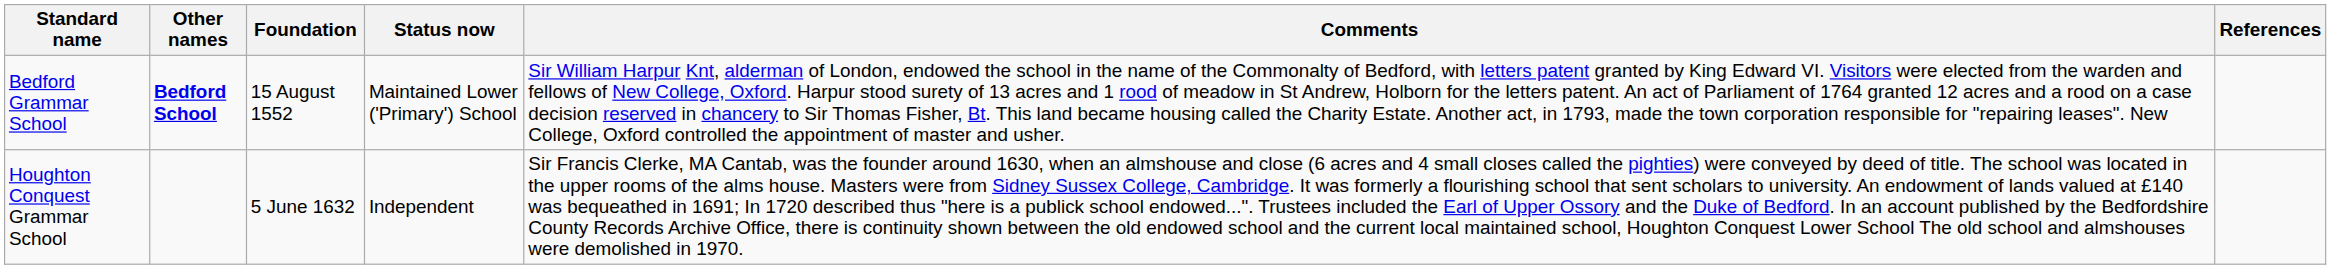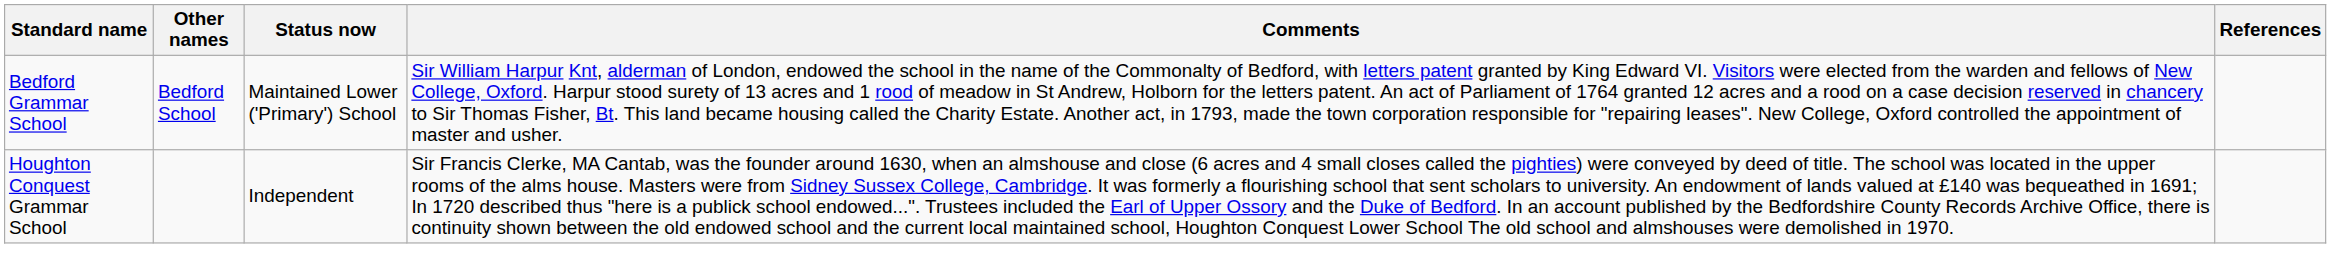 <table class="wikitable">
 <tr>
 <th>Standard name</th>
 <th>Other names</th>
-<th>Foundation</th>
 <th>Status now</th>
 <th>Comments</th>
 <th>References</th>
 </tr>
 <tr>
 <td><a href='#'>Bedford Grammar School</a></td>
-<td><strong><a href='#'>Bedford School</a></strong></td>
-<td>15 August 1552</td>
+<td><a href='#'>Bedford School</a></td>
 <td>Maintained Lower ('Primary') School</td>
 <td><a href='#'>Sir William Harpur</a> <a href='#'>Knt</a>, <a href='#'>alderman</a> of London, endowed the school in the name of the Commonalty of Bedford, with <a href='#'>letters patent</a> granted by King Edward VI. <a href='#'>Visitors</a> were elected from the warden and fellows of <a href='#'>New College, Oxford</a>. Harpur stood surety of 13 acres and 1 <a href='#'>rood</a> of meadow in St Andrew, Holborn for the letters patent. An act of Parliament of 1764 granted 12 acres and a rood on a case decision <a href='#'>reserved</a> in <a href='#'>chancery</a> to Sir Thomas Fisher, <a href='#'>Bt</a>. This land became housing called the Charity Estate. Another act, in 1793, made the town corporation responsible for "repairing leases". New College, Oxford controlled the appointment of master and usher.</td>
 <td></td>
 </tr>
 <tr>
 <td><a href='#'>Houghton Conquest</a> Grammar School</td>
 <td></td>
-<td>5 June 1632</td>
 <td>Independent</td>
 <td>Sir Francis Clerke, MA Cantab, was the founder around 1630, when an almshouse and close (6 acres and 4 small closes called the <a href='#'>pighties</a>) were conveyed by deed of title. The school was located in the upper rooms of the alms house. Masters were from <a href='#'>Sidney Sussex College, Cambridge</a>. It was formerly a flourishing school that sent scholars to university. An endowment of lands valued at £140 was bequeathed in 1691; In 1720 described thus "here is a publick school endowed...". Trustees included the <a href='#'>Earl of Upper Ossory</a> and the <a href='#'>Duke of Bedford</a>. In an account published by the Bedfordshire County Records Archive Office, there is continuity shown between the old endowed school and the current local maintained school, Houghton Conquest Lower School The old school and almshouses were demolished in 1970.</td>
 <td></td>
 </tr>
 </table>
